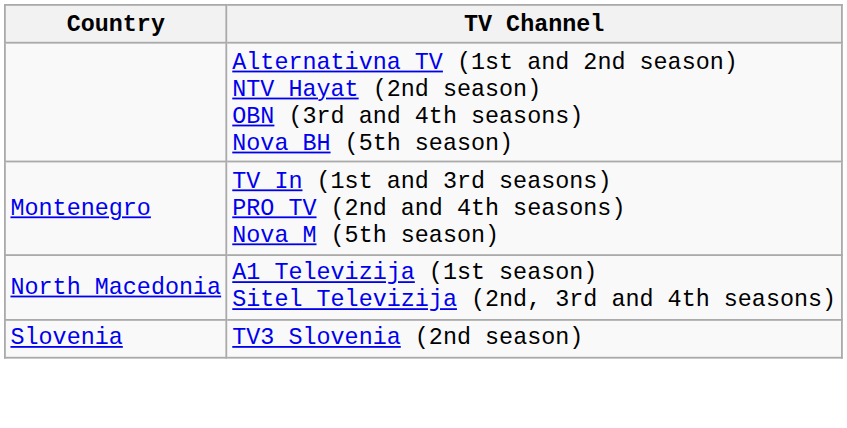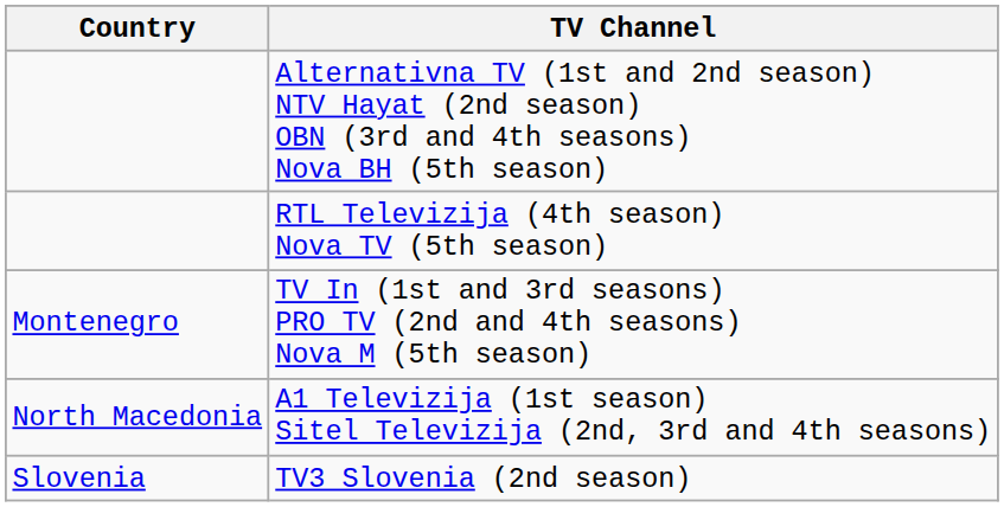 <table class="wikitable" align="center">
 <tr>
 <th>Country</th>
 <th>TV Channel</th>
 </tr>
 <tr>
 <td></td>
 <td><a href='#'>Alternativna TV</a> (1st and 2nd season)<br><a href='#'>NTV Hayat</a> (2nd season)<br><a href='#'>OBN</a> (3rd and 4th seasons)<br><a href='#'>Nova BH</a> (5th season)</td>
+</tr>
+<tr>
+<td></td>
+<td><a href='#'>RTL Televizija</a> (4th season)<br><a href='#'>Nova TV</a> (5th season)</td>
 </tr>
 <tr>
 <td><a href='#'>Montenegro</a></td>
 <td><a href='#'>TV In</a> (1st and 3rd seasons)<br><a href='#'>PRO TV</a> (2nd and 4th seasons)<br><a href='#'>Nova M</a> (5th season)</td>
 </tr>
 <tr>
 <td><a href='#'>North Macedonia</a></td>
 <td><a href='#'>A1 Televizija</a> (1st season)<br><a href='#'>Sitel Televizija</a> (2nd, 3rd and 4th seasons)</td>
 </tr>
 <tr>
 <td><a href='#'>Slovenia</a></td>
 <td><a href='#'>TV3 Slovenia</a> (2nd season)</td>
 </tr>
 </table>
